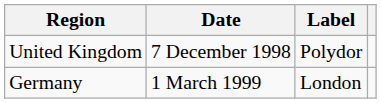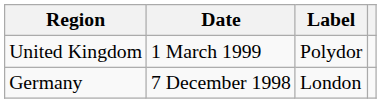 <table class="wikitable">
 <tr>
 <th scope="col">Region</th>
 <th scope="col">Date</th>
 <th scope="col">Label</th>
 <th scope="col"></th>
 </tr>
 <tr>
 <td scope="row">United Kingdom</td>
-<td>7 December 1998</td>
+<td>1 March 1999</td>
 <td>Polydor</td>
 <td></td>
 </tr>
 <tr>
 <td scope="row">Germany</td>
-<td>1 March 1999</td>
+<td>7 December 1998</td>
 <td>London</td>
 <td></td>
 </tr>
 </table>
